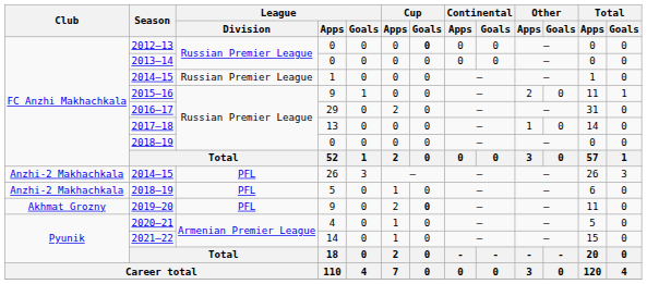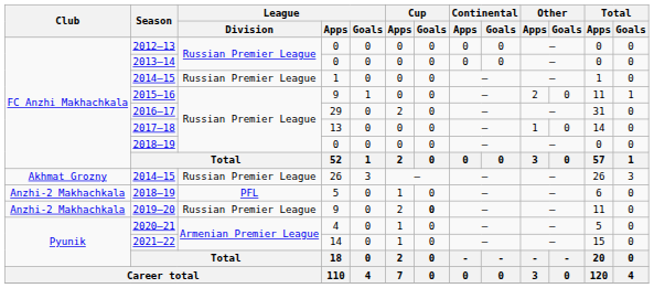 <table class="wikitable" style="text-align: center;">
 <tr>
 <th rowspan=2>Club</th>
 <th rowspan=2>Season</th>
 <th colspan=3>League</th>
 <th colspan=2>Cup</th>
 <th colspan=2>Continental</th>
 <th colspan=2>Other</th>
 <th colspan=2>Total</th>
 </tr>
 <tr>
 <th>Division</th>
 <th>Apps</th>
 <th>Goals</th>
 <th>Apps</th>
 <th>Goals</th>
 <th>Apps</th>
 <th>Goals</th>
 <th>Apps</th>
 <th>Goals</th>
 <th>Apps</th>
 <th>Goals</th>
 </tr>
 <tr>
 <td rowspan=8><a href='#'>FC Anzhi Makhachkala</a></td>
 <td><a href='#'>2012–13</a></td>
 <td rowspan=2><a href='#'>Russian Premier League</a></td>
 <td>0</td>
 <td>0</td>
 <td>0</td>
-<td><strong>0</strong></td>
+<td>0</td>
 <td>0</td>
 <td>0</td>
 <td colspan=2>–</td>
 <td>0</td>
 <td>0</td>
 </tr>
 <tr>
 <td><a href='#'>2013–14</a></td>
 <td>0</td>
 <td>0</td>
 <td>0</td>
 <td>0</td>
 <td>0</td>
 <td>0</td>
 <td colspan=2>–</td>
 <td>0</td>
 <td>0</td>
 </tr>
 <tr>
 <td><a href='#'>2014–15</a></td>
 <td>Russian Premier League</td>
 <td>1</td>
 <td>0</td>
 <td>0</td>
 <td>0</td>
 <td colspan=2>–</td>
 <td colspan=2>–</td>
 <td>1</td>
 <td>0</td>
 </tr>
 <tr>
 <td><a href='#'>2015–16</a></td>
 <td rowspan=4>Russian Premier League</td>
 <td>9</td>
 <td>1</td>
 <td>0</td>
 <td>0</td>
 <td colspan=2>–</td>
 <td>2</td>
 <td>0</td>
 <td>11</td>
 <td>1</td>
 </tr>
 <tr>
 <td><a href='#'>2016–17</a></td>
 <td>29</td>
 <td>0</td>
 <td>2</td>
 <td>0</td>
 <td colspan=2>–</td>
 <td colspan=2>–</td>
 <td>31</td>
 <td>0</td>
 </tr>
 <tr>
 <td><a href='#'>2017–18</a></td>
 <td>13</td>
 <td>0</td>
 <td>0</td>
 <td>0</td>
 <td colspan=2>–</td>
 <td>1</td>
 <td>0</td>
 <td>14</td>
 <td>0</td>
 </tr>
 <tr>
 <td><a href='#'>2018–19</a></td>
 <td>0</td>
 <td>0</td>
 <td>0</td>
 <td>0</td>
 <td colspan=2>–</td>
 <td colspan=2>–</td>
 <td>0</td>
 <td>0</td>
 </tr>
 <tr>
 <th colspan=2>Total</th>
 <th>52</th>
 <th>1</th>
 <th>2</th>
 <th>0</th>
 <th>0</th>
 <th>0</th>
 <th>3</th>
 <th>0</th>
 <th>57</th>
 <th>1</th>
 </tr>
 <tr>
-<td><a href='#'>Anzhi-2 Makhachkala</a></td>
+<td><a href='#'>Akhmat Grozny</a></td>
 <td><a href='#'>2014–15</a></td>
-<td><a href='#'>PFL</a></td>
+<td>Russian Premier League</td>
 <td>26</td>
 <td>3</td>
 <td colspan=2>–</td>
 <td colspan=2>–</td>
 <td colspan=2>–</td>
 <td>26</td>
 <td>3</td>
 </tr>
 <tr>
 <td><a href='#'>Anzhi-2 Makhachkala</a></td>
 <td><a href='#'>2018–19</a></td>
 <td><a href='#'>PFL</a></td>
 <td>5</td>
 <td>0</td>
 <td>1</td>
 <td>0</td>
 <td colspan=2>–</td>
 <td colspan=2>–</td>
 <td>6</td>
 <td>0</td>
 </tr>
 <tr>
-<td><a href='#'>Akhmat Grozny</a></td>
+<td><a href='#'>Anzhi-2 Makhachkala</a></td>
 <td><a href='#'>2019–20</a></td>
-<td><a href='#'>PFL</a></td>
+<td>Russian Premier League</td>
 <td>9</td>
 <td>0</td>
 <td>2</td>
 <td><strong>0</strong></td>
 <td colspan=2>–</td>
 <td colspan=2>–</td>
 <td>11</td>
 <td>0</td>
 </tr>
 <tr>
 <td rowspan=3><a href='#'>Pyunik</a></td>
 <td><a href='#'>2020–21</a></td>
 <td rowspan=2><a href='#'>Armenian Premier League</a></td>
 <td>4</td>
 <td>0</td>
 <td>1</td>
 <td>0</td>
 <td colspan=2>–</td>
 <td colspan=2>–</td>
 <td>5</td>
 <td>0</td>
 </tr>
 <tr>
 <td><a href='#'>2021–22</a></td>
 <td>14</td>
 <td>0</td>
 <td>1</td>
 <td>0</td>
 <td colspan=2>–</td>
 <td colspan=2>–</td>
 <td>15</td>
 <td>0</td>
 </tr>
 <tr>
 <th colspan=2>Total</th>
 <th>18</th>
 <th>0</th>
 <th>2</th>
 <th>0</th>
 <th>-</th>
 <th>-</th>
 <th>-</th>
 <th>-</th>
 <th>20</th>
 <th>0</th>
 </tr>
 <tr>
 <th colspan=3>Career total</th>
 <th>110</th>
 <th>4</th>
 <th>7</th>
 <th>0</th>
 <th>0</th>
 <th>0</th>
 <th>3</th>
 <th>0</th>
 <th>120</th>
 <th>4</th>
 </tr>
 <tr>
 </tr>
 </table>
